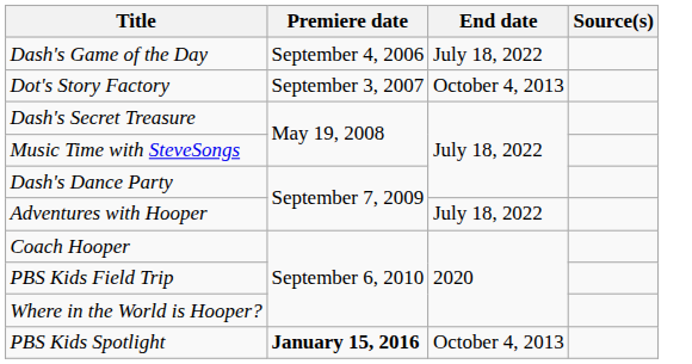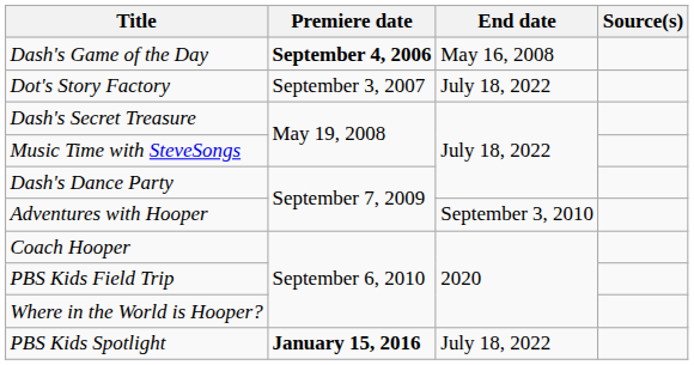 <table class="wikitable sortable">
 <tr>
 <th>Title</th>
 <th>Premiere date</th>
 <th>End date</th>
 <th>Source(s)</th>
 </tr>
 <tr>
 <td><em>Dash's Game of the Day</em></td>
-<td>September 4, 2006</td>
-<td>July 18, 2022</td>
+<td><strong>September 4, 2006</strong></td>
+<td>May 16, 2008</td>
 <td></td>
 </tr>
 <tr>
 <td><em>Dot's Story Factory</em></td>
 <td>September 3, 2007</td>
-<td>October 4, 2013</td>
+<td>July 18, 2022</td>
 <td></td>
 </tr>
 <tr>
 <td><em>Dash's Secret Treasure</em></td>
 <td rowspan=2>May 19, 2008</td>
 <td rowspan=3>July 18, 2022</td>
 <td></td>
 </tr>
 <tr>
 <td><em>Music Time with <a href='#'>SteveSongs</a></em></td>
 <td></td>
 </tr>
 <tr>
 <td><em>Dash's Dance Party</em></td>
 <td rowspan=2>September 7, 2009</td>
 <td></td>
 </tr>
 <tr>
 <td><em>Adventures with Hooper</em></td>
-<td>July 18, 2022</td>
+<td>September 3, 2010</td>
 <td></td>
 </tr>
 <tr>
 <td><em>Coach Hooper</em></td>
 <td rowspan=3>September 6, 2010</td>
 <td rowspan=3>2020</td>
 <td></td>
 </tr>
 <tr>
 <td><em>PBS Kids Field Trip</em></td>
 <td></td>
 </tr>
 <tr>
 <td><em>Where in the World is Hooper?</em></td>
 <td></td>
 </tr>
 <tr>
 <td><em>PBS Kids Spotlight</em></td>
 <td><strong>January 15, 2016</strong></td>
-<td>October 4, 2013</td>
+<td>July 18, 2022</td>
 <td></td>
 </tr>
 </table>
